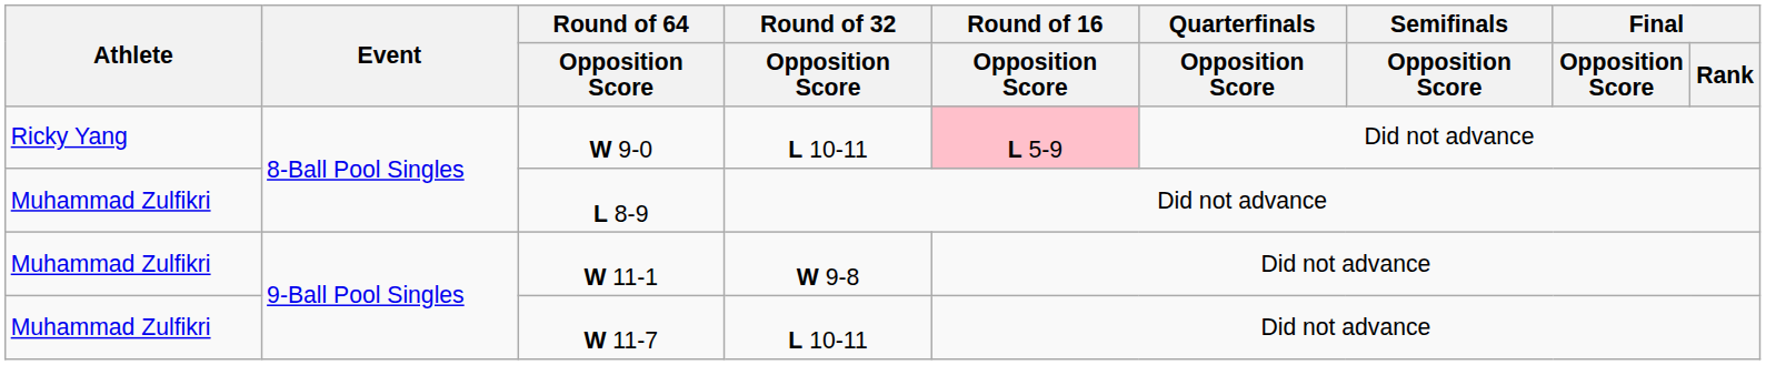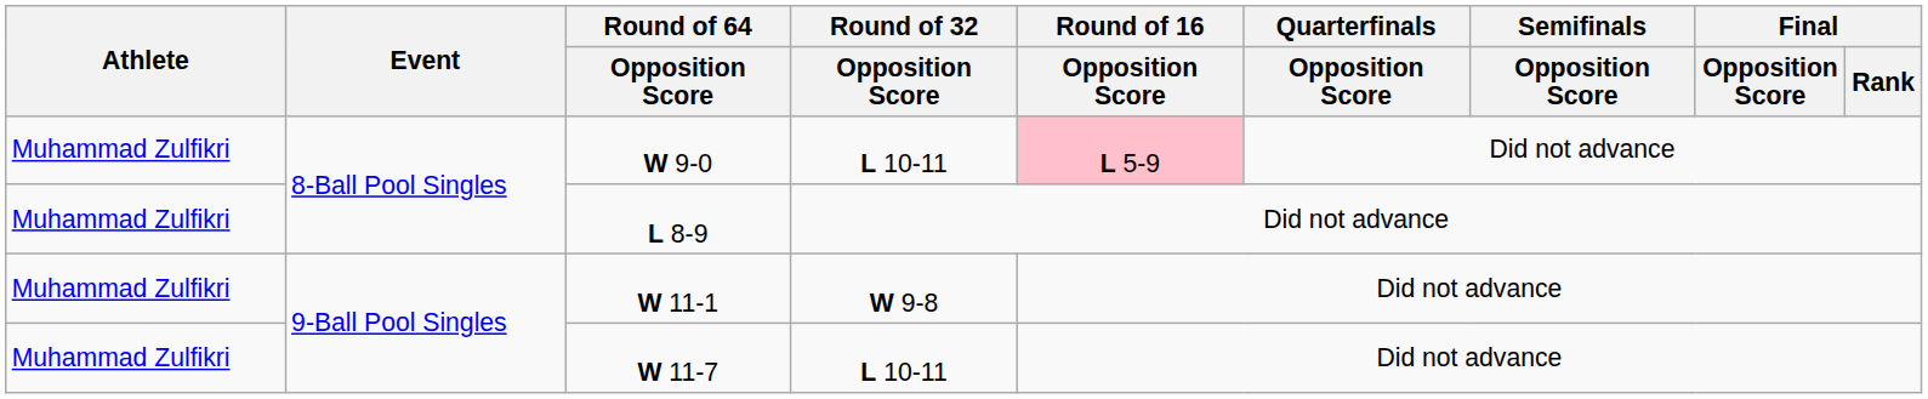 <table class=wikitable style="font-size:90%; text-align:center">
 <tr>
 <th width="150" rowspan="2">Athlete</th>
 <th width="150" rowspan="2">Event</th>
 <th width="120">Round of 64</th>
 <th width="120">Round of 32</th>
 <th width="120">Round of 16</th>
 <th width="120">Quarterfinals</th>
 <th width="120">Semifinals</th>
 <th width="120" colspan="2">Final</th>
 </tr>
 <tr>
 <th>Opposition<br>Score</th>
 <th>Opposition<br>Score</th>
 <th>Opposition<br>Score</th>
 <th>Opposition<br>Score</th>
 <th>Opposition<br>Score</th>
 <th>Opposition<br>Score</th>
 <th>Rank</th>
 </tr>
 <tr>
-<td align=left><a href='#'>Ricky Yang</a></td>
+<td align=left><a href='#'>Muhammad Zulfikri</a></td>
 <td rowspan="2" align=left><a href='#'>8-Ball Pool Singles</a></td>
 <td> <br><strong>W</strong> 9-0</td>
 <td> <br><strong>L</strong> 10-11</td>
 <td style="background: pink;"> <br><strong>L</strong> 5-9</td>
 <td colspan="4" align="center">Did not advance</td>
 </tr>
 <tr>
 <td align=left><a href='#'>Muhammad Zulfikri</a></td>
 <td> <br><strong>L</strong> 8-9</td>
 <td colspan="6" align="center">Did not advance</td>
 </tr>
 <tr>
 <td align=left><a href='#'>Muhammad Zulfikri</a></td>
 <td rowspan="2" align=left><a href='#'>9-Ball Pool Singles</a></td>
 <td> <br><strong>W</strong> 11-1</td>
 <td> <br><strong>W</strong> 9-8</td>
 <td colspan="5" align="center">Did not advance</td>
 </tr>
 <tr>
 <td align=left><a href='#'>Muhammad Zulfikri</a></td>
 <td> <br><strong>W</strong> 11-7</td>
 <td> <br><strong>L</strong> 10-11</td>
 <td colspan="5" align="center">Did not advance</td>
 </tr>
 </table>
